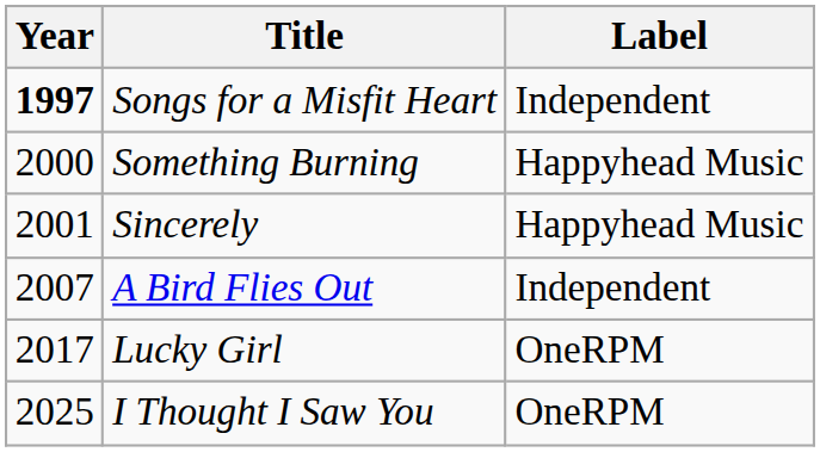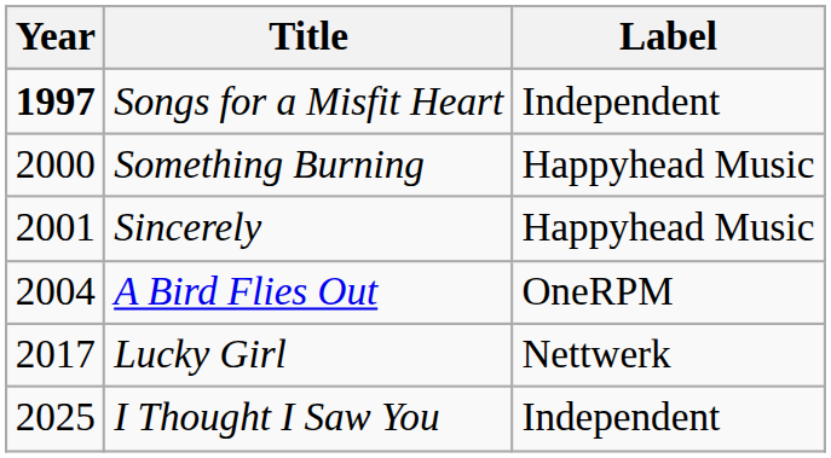 <table class="wikitable">
 <tr>
 <th>Year</th>
 <th>Title</th>
 <th>Label</th>
 </tr>
 <tr>
 <td><strong>1997</strong></td>
 <td><em>Songs for a Misfit Heart</em></td>
 <td>Independent</td>
 </tr>
 <tr>
 <td>2000</td>
 <td><em>Something Burning</em></td>
 <td>Happyhead Music</td>
 </tr>
 <tr>
 <td>2001</td>
 <td><em>Sincerely</em></td>
 <td>Happyhead Music</td>
 </tr>
 <tr>
-<td>2007</td>
+<td>2004</td>
 <td><em><a href='#'>A Bird Flies Out</a></em></td>
-<td>Independent</td>
+<td>OneRPM</td>
 </tr>
 <tr>
 <td>2017</td>
 <td><em>Lucky Girl</em></td>
-<td>OneRPM</td>
+<td>Nettwerk</td>
 </tr>
 <tr>
 <td>2025</td>
 <td><em>I Thought I Saw You</td>
-<td>OneRPM</td>
+<td>Independent</td>
 </tr>
 </table>
